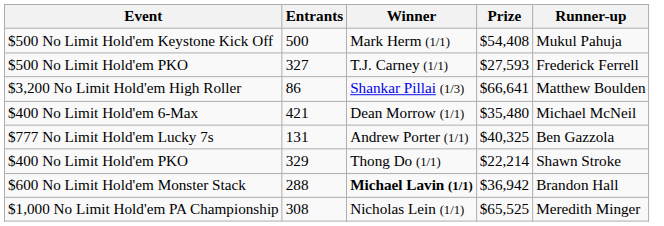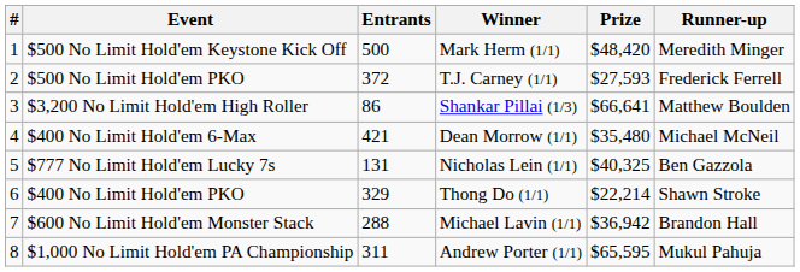 <table class="wikitable sortable">
 <tr>
+<th bgcolor="#FFEBAD">#</th>
 <th bgcolor="#FFEBAD">Event</th>
 <th bgcolor="#FFEBAD">Entrants</th>
 <th bgcolor="#FFEBAD">Winner</th>
 <th bgcolor="#FFEBAD">Prize</th>
 <th bgcolor="#FFEBAD">Runner-up</th>
 </tr>
 <tr>
+<td>1</td>
 <td>$500 No Limit Hold'em Keystone Kick Off</td>
 <td>500</td>
 <td> Mark Herm <small>(1/1)</small></td>
-<td>$54,408</td>
-<td> Mukul Pahuja</td>
+<td>$48,420</td>
+<td> Meredith Minger</td>
 </tr>
 <tr>
+<td>2</td>
 <td>$500 No Limit Hold'em PKO</td>
-<td>327</td>
+<td>372</td>
 <td> T.J. Carney <small>(1/1)</small></td>
 <td>$27,593</td>
 <td> Frederick Ferrell</td>
 </tr>
 <tr>
+<td>3</td>
 <td>$3,200 No Limit Hold'em High Roller</td>
 <td>86</td>
 <td> <a href='#'>Shankar Pillai</a> <small>(1/3)</small></td>
 <td>$66,641</td>
 <td> Matthew Boulden</td>
 </tr>
 <tr>
+<td>4</td>
 <td>$400 No Limit Hold'em 6-Max</td>
 <td>421</td>
 <td> Dean Morrow <small>(1/1)</small></td>
 <td>$35,480</td>
 <td> Michael McNeil</td>
 </tr>
 <tr>
+<td>5</td>
 <td>$777 No Limit Hold'em Lucky 7s</td>
 <td>131</td>
-<td> Andrew Porter <small>(1/1)</small></td>
+<td> Nicholas Lein <small>(1/1)</small></td>
 <td>$40,325</td>
 <td> Ben Gazzola</td>
 </tr>
 <tr>
+<td>6</td>
 <td>$400 No Limit Hold'em PKO</td>
 <td>329</td>
 <td> Thong Do <small>(1/1)</small></td>
 <td>$22,214</td>
 <td> Shawn Stroke</td>
 </tr>
 <tr>
+<td>7</td>
 <td>$600 No Limit Hold'em Monster Stack</td>
 <td>288</td>
-<td><strong> Michael Lavin <small>(1/1)</small></strong></td>
+<td> Michael Lavin <small>(1/1)</small></td>
 <td>$36,942</td>
 <td> Brandon Hall</td>
 </tr>
 <tr>
+<td>8</td>
 <td>$1,000 No Limit Hold'em PA Championship</td>
-<td>308</td>
-<td> Nicholas Lein <small>(1/1)</small></td>
-<td>$65,525</td>
-<td> Meredith Minger</td>
+<td>311</td>
+<td> Andrew Porter <small>(1/1)</small></td>
+<td>$65,595</td>
+<td> Mukul Pahuja</td>
 </tr>
 </table>
